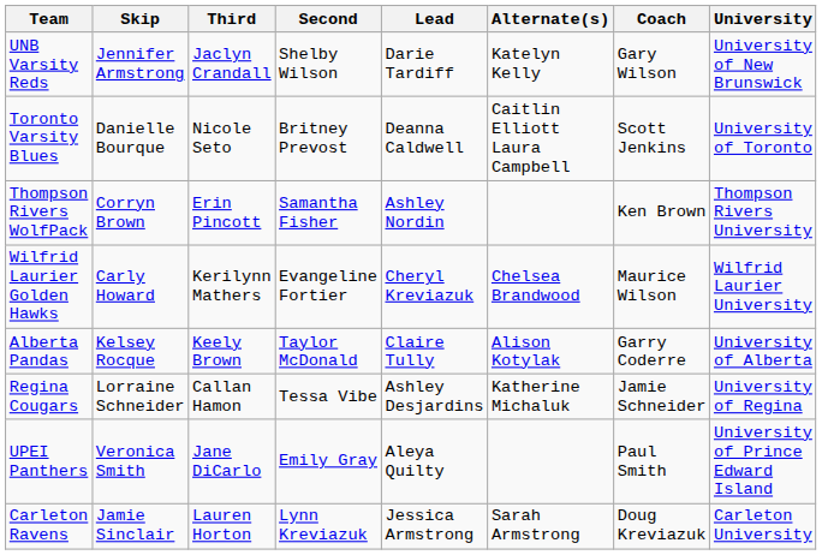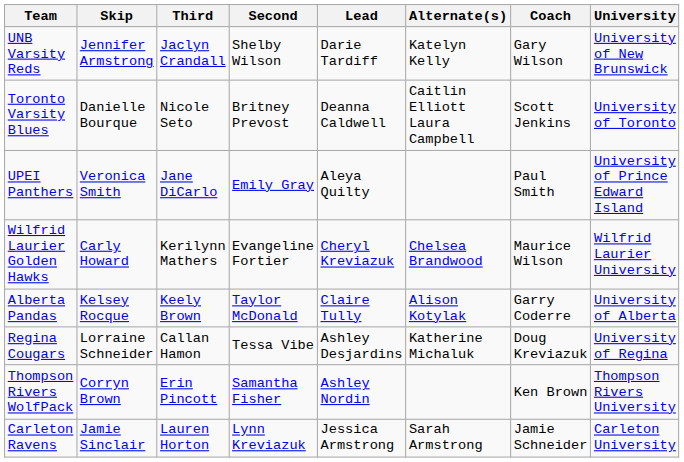 <table class=wikitable>
 <tr>
 <th>Team</th>
 <th>Skip</th>
 <th>Third</th>
 <th>Second</th>
 <th>Lead</th>
 <th>Alternate(s)</th>
 <th>Coach</th>
 <th>University</th>
 </tr>
 <tr>
 <td><a href='#'>UNB Varsity Reds</a></td>
 <td><a href='#'>Jennifer Armstrong</a></td>
 <td><a href='#'>Jaclyn Crandall</a></td>
 <td>Shelby Wilson</td>
 <td>Darie Tardiff</td>
 <td>Katelyn Kelly</td>
 <td>Gary Wilson</td>
 <td> <a href='#'>University of New Brunswick</a></td>
 </tr>
 <tr>
 <td><a href='#'>Toronto Varsity Blues</a></td>
 <td>Danielle Bourque</td>
 <td>Nicole Seto</td>
 <td>Britney Prevost</td>
 <td>Deanna Caldwell</td>
 <td>Caitlin Elliott <br> Laura Campbell</td>
 <td>Scott Jenkins</td>
 <td> <a href='#'>University of Toronto</a></td>
 </tr>
 <tr>
-<td><a href='#'>Thompson Rivers WolfPack</a></td>
-<td><a href='#'>Corryn Brown</a></td>
-<td><a href='#'>Erin Pincott</a></td>
-<td><a href='#'>Samantha Fisher</a></td>
-<td><a href='#'>Ashley Nordin</a></td>
+<td><a href='#'>UPEI Panthers</a></td>
+<td><a href='#'>Veronica Smith</a></td>
+<td><a href='#'>Jane DiCarlo</a></td>
+<td><a href='#'>Emily Gray</a></td>
+<td>Aleya Quilty</td>
 <td></td>
-<td>Ken Brown</td>
-<td> <a href='#'>Thompson Rivers University</a></td>
+<td>Paul Smith</td>
+<td> <a href='#'>University of Prince Edward Island</a></td>
 </tr>
 <tr>
 <td><a href='#'>Wilfrid Laurier Golden Hawks</a></td>
 <td><a href='#'>Carly Howard</a></td>
 <td>Kerilynn Mathers</td>
 <td>Evangeline Fortier</td>
 <td><a href='#'>Cheryl Kreviazuk</a></td>
 <td><a href='#'>Chelsea Brandwood</a></td>
 <td>Maurice Wilson</td>
 <td> <a href='#'>Wilfrid Laurier University</a></td>
 </tr>
 <tr>
 <td><a href='#'>Alberta Pandas</a></td>
 <td><a href='#'>Kelsey Rocque</a></td>
 <td><a href='#'>Keely Brown</a></td>
 <td><a href='#'>Taylor McDonald</a></td>
 <td><a href='#'>Claire Tully</a></td>
 <td><a href='#'>Alison Kotylak</a></td>
 <td>Garry Coderre</td>
 <td> <a href='#'>University of Alberta</a></td>
 </tr>
 <tr>
 <td><a href='#'>Regina Cougars</a></td>
 <td>Lorraine Schneider</td>
 <td>Callan Hamon</td>
 <td>Tessa Vibe</td>
 <td>Ashley Desjardins</td>
 <td>Katherine Michaluk</td>
-<td>Jamie Schneider</td>
+<td>Doug Kreviazuk</td>
 <td> <a href='#'>University of Regina</a></td>
 </tr>
 <tr>
-<td><a href='#'>UPEI Panthers</a></td>
-<td><a href='#'>Veronica Smith</a></td>
-<td><a href='#'>Jane DiCarlo</a></td>
-<td><a href='#'>Emily Gray</a></td>
-<td>Aleya Quilty</td>
+<td><a href='#'>Thompson Rivers WolfPack</a></td>
+<td><a href='#'>Corryn Brown</a></td>
+<td><a href='#'>Erin Pincott</a></td>
+<td><a href='#'>Samantha Fisher</a></td>
+<td><a href='#'>Ashley Nordin</a></td>
 <td></td>
-<td>Paul Smith</td>
-<td> <a href='#'>University of Prince Edward Island</a></td>
+<td>Ken Brown</td>
+<td> <a href='#'>Thompson Rivers University</a></td>
 </tr>
 <tr>
 <td><a href='#'>Carleton Ravens</a></td>
 <td><a href='#'>Jamie Sinclair</a></td>
 <td><a href='#'>Lauren Horton</a></td>
 <td><a href='#'>Lynn Kreviazuk</a></td>
 <td>Jessica Armstrong</td>
 <td>Sarah Armstrong</td>
-<td>Doug Kreviazuk</td>
+<td>Jamie Schneider</td>
 <td> <a href='#'>Carleton University</a></td>
 </tr>
 </table>
